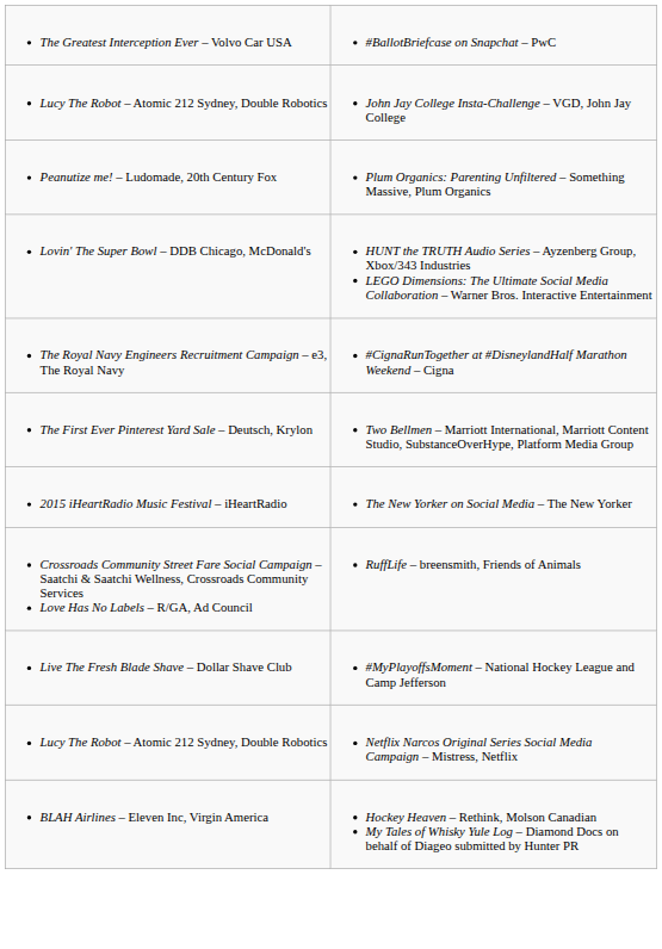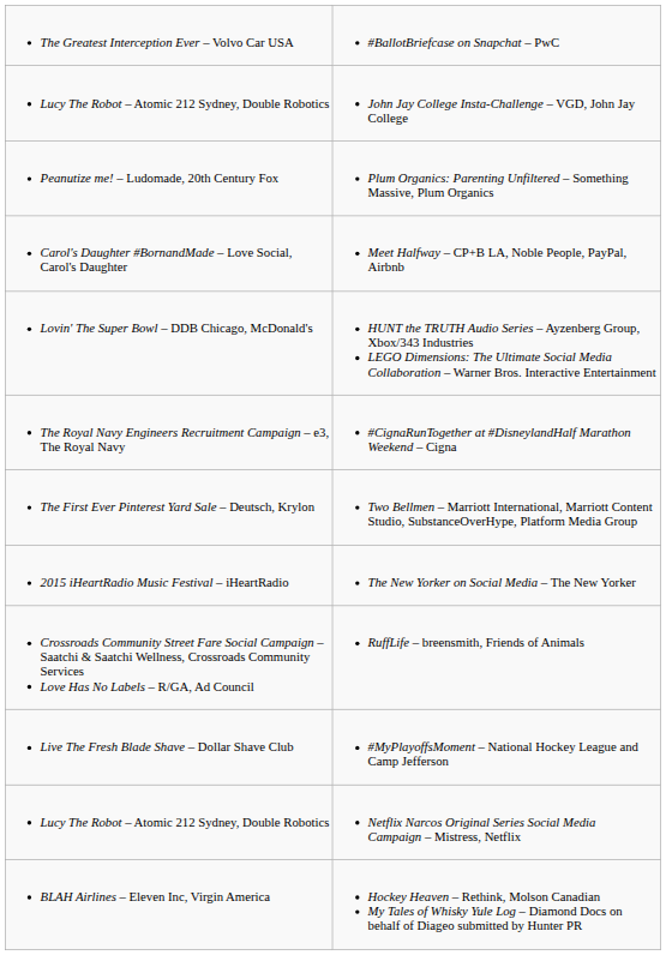 <table class=wikitable>
 <tr>
 <td valign="top" width="400px"><br><ul><li><em>The Greatest Interception Ever</em> – Volvo Car USA</li></ul></td>
 <td valign="top" width="400px"><br><ul><li><em>#BallotBriefcase on Snapchat</em> – PwC</li></ul></td>
 </tr>
 <tr>
 <td valign="top" width="400px"><br><ul><li><em>Lucy The Robot</em> – Atomic 212 Sydney, Double Robotics</li></ul></td>
 <td valign="top" width="400px"><br><ul><li><em>John Jay College Insta-Challenge</em> – VGD, John Jay College</li></ul></td>
 </tr>
 <tr>
 <td valign="top" width="400px"><br><ul><li><em>Peanutize me!</em> – Ludomade, 20th Century Fox</li></ul></td>
 <td valign="top" width="400px"><br><ul><li><em>Plum Organics: Parenting Unfiltered</em> – Something Massive, Plum Organics</li></ul></td>
+</tr>
+<tr>
+<td valign="top" width="400px"><br><ul><li><em>Carol's Daughter #BornandMade</em> – Love Social, Carol's Daughter</li></ul></td>
+<td valign="top" width="400px"><br><ul><li><em>Meet Halfway</em> – CP+B LA, Noble People, PayPal, Airbnb</li></ul></td>
 </tr>
 <tr>
 <td valign="top" width="400px"><br><ul><li><em>Lovin' The Super Bowl</em> – DDB Chicago, McDonald's</li></ul></td>
 <td valign="top" width="400px"><br><ul><li><em>HUNT the TRUTH Audio Series</em> – Ayzenberg Group, Xbox/343 Industries</li><li><em>LEGO Dimensions: The Ultimate Social Media Collaboration</em> – Warner Bros. Interactive Entertainment</li></ul></td>
 </tr>
 <tr>
 <td valign="top" width="400px"><br><ul><li><em>The Royal Navy Engineers Recruitment Campaign</em> – e3, The Royal Navy</li></ul></td>
 <td valign="top" width="400px"><br><ul><li><em>#CignaRunTogether at #DisneylandHalf Marathon Weekend</em> – Cigna</li></ul></td>
 </tr>
 <tr>
 <td valign="top" width="400px"><br><ul><li><em>The First Ever Pinterest Yard Sale</em> – Deutsch, Krylon</li></ul></td>
 <td valign="top" width="400px"><br><ul><li><em>Two Bellmen</em> – Marriott International, Marriott Content Studio, SubstanceOverHype, Platform Media Group</li></ul></td>
 </tr>
 <tr>
 <td valign="top" width="400px"><br><ul><li><em>2015 iHeartRadio Music Festival</em> – iHeartRadio</li></ul></td>
 <td valign="top" width="400px"><br><ul><li><em>The New Yorker on Social Media</em> – The New Yorker</li></ul></td>
 </tr>
 <tr>
 <td valign="top" width="400px"><br><ul><li><em>Crossroads Community Street Fare Social Campaign</em> – Saatchi & Saatchi Wellness, Crossroads Community Services</li><li><em>Love Has No Labels</em> – R/GA, Ad Council</li></ul></td>
 <td valign="top" width="400px"><br><ul><li><em>RuffLife</em> – breensmith, Friends of Animals</li></ul></td>
 </tr>
 <tr>
 <td valign="top" width="400px"><br><ul><li><em>Live The Fresh Blade Shave</em> – Dollar Shave Club</li></ul></td>
 <td valign="top" width="400px"><br><ul><li><em>#MyPlayoffsMoment</em> – National Hockey League and Camp Jefferson</li></ul></td>
 </tr>
 <tr>
 <td valign="top" width="400px"><br><ul><li><em>Lucy The Robot</em> – Atomic 212 Sydney, Double Robotics</li></ul></td>
 <td valign="top" width="400px"><br><ul><li><em>Netflix Narcos Original Series Social Media Campaign</em> – Mistress, Netflix</li></ul></td>
 </tr>
 <tr>
 <td valign="top" width="400px"><br><ul><li><em>BLAH Airlines</em> – Eleven Inc, Virgin America</li></ul></td>
 <td valign="top" width="400px"><br><ul><li><em>Hockey Heaven</em> – Rethink, Molson Canadian</li><li><em>My Tales of Whisky Yule Log</em> – Diamond Docs on behalf of Diageo submitted by Hunter PR</li></ul></td>
 </tr>
 </table>
